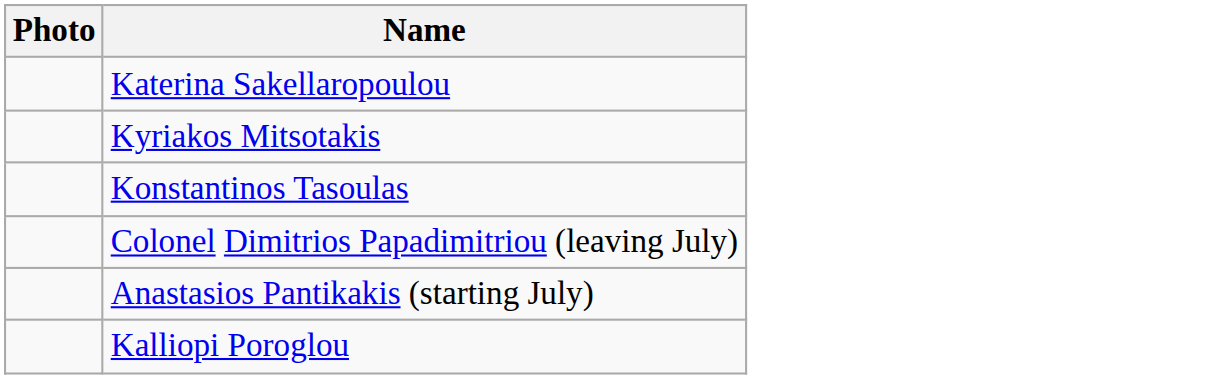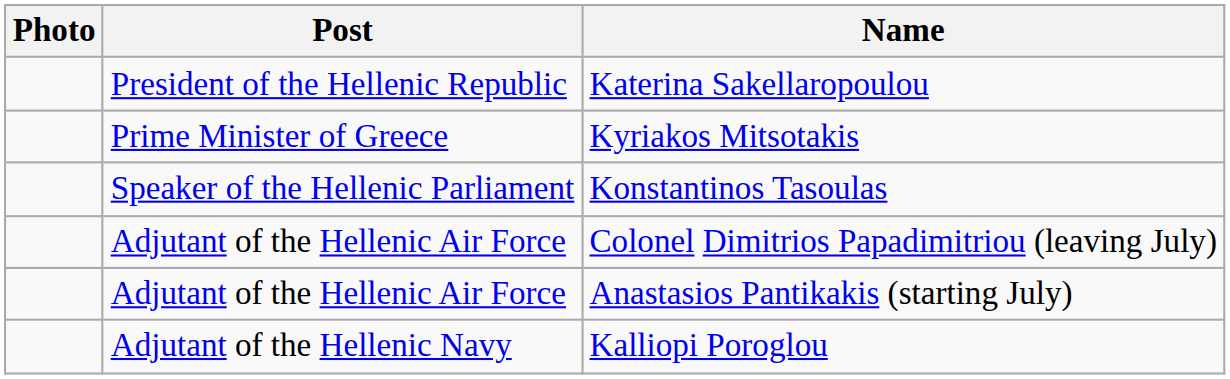 <table class=wikitable>
 <tr>
 <th>Photo</th>
+<th>Post</th>
 <th>Name</th>
 </tr>
 <tr>
 <td></td>
+<td><a href='#'>President of the Hellenic Republic</a></td>
 <td><a href='#'>Katerina Sakellaropoulou</a></td>
 </tr>
 <tr>
 <td><br></td>
+<td><a href='#'>Prime Minister of Greece</a></td>
 <td><a href='#'>Kyriakos Mitsotakis</a></td>
 </tr>
 <tr>
 <td></td>
+<td><a href='#'>Speaker of the Hellenic Parliament</a></td>
 <td><a href='#'>Konstantinos Tasoulas</a></td>
 </tr>
 <tr>
 <td></td>
+<td><a href='#'>Adjutant</a> of the <a href='#'>Hellenic Air Force</a></td>
 <td><a href='#'>Colonel</a> <a href='#'>Dimitrios Papadimitriou</a> (leaving July)</td>
 </tr>
 <tr>
 <td></td>
+<td><a href='#'>Adjutant</a> of the <a href='#'>Hellenic Air Force</a></td>
 <td><a href='#'>Anastasios Pantikakis</a> (starting July)</td>
 </tr>
 <tr>
 <td></td>
+<td><a href='#'>Adjutant</a> of the <a href='#'>Hellenic Navy</a></td>
 <td><a href='#'>Kalliopi Poroglou</a></td>
 </tr>
 </table>
